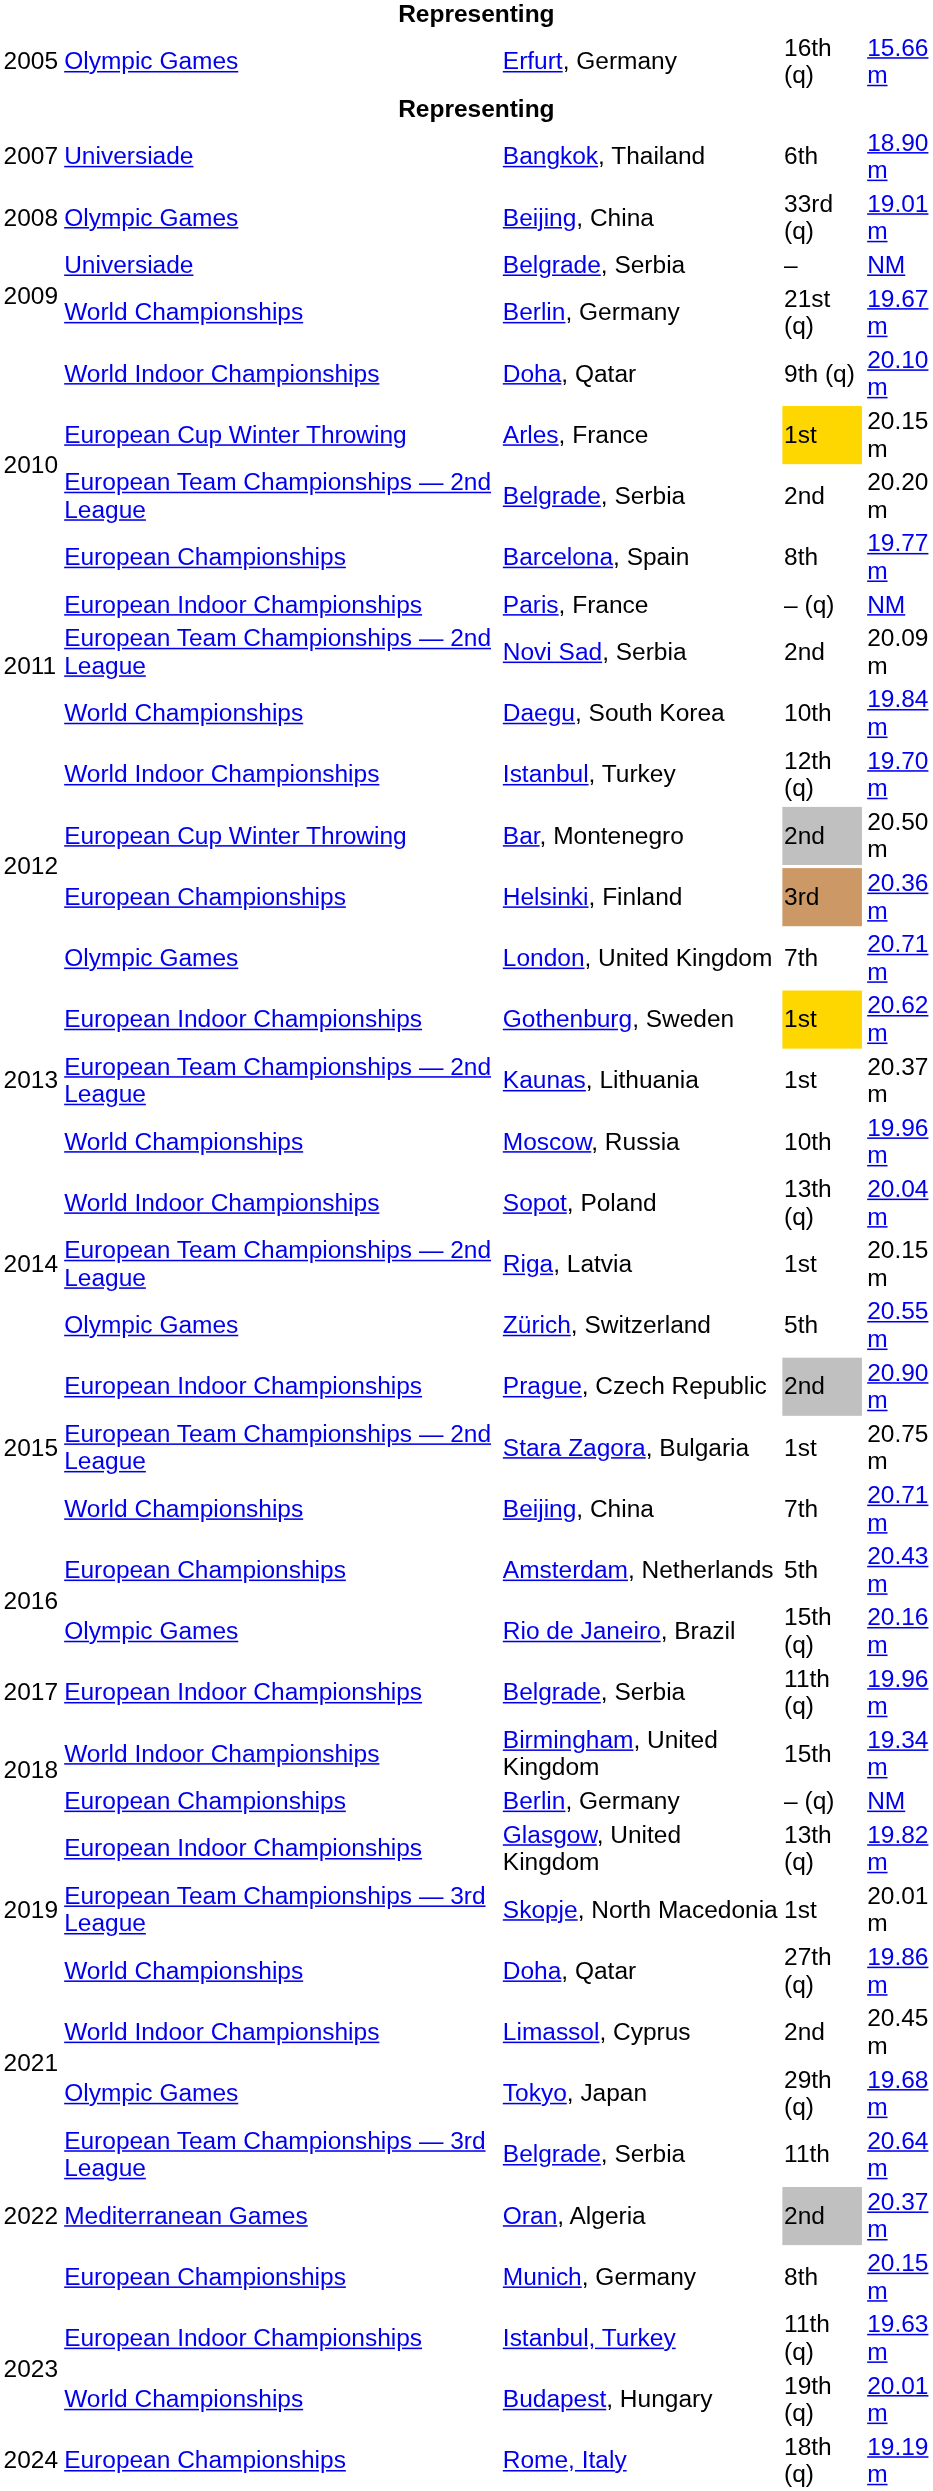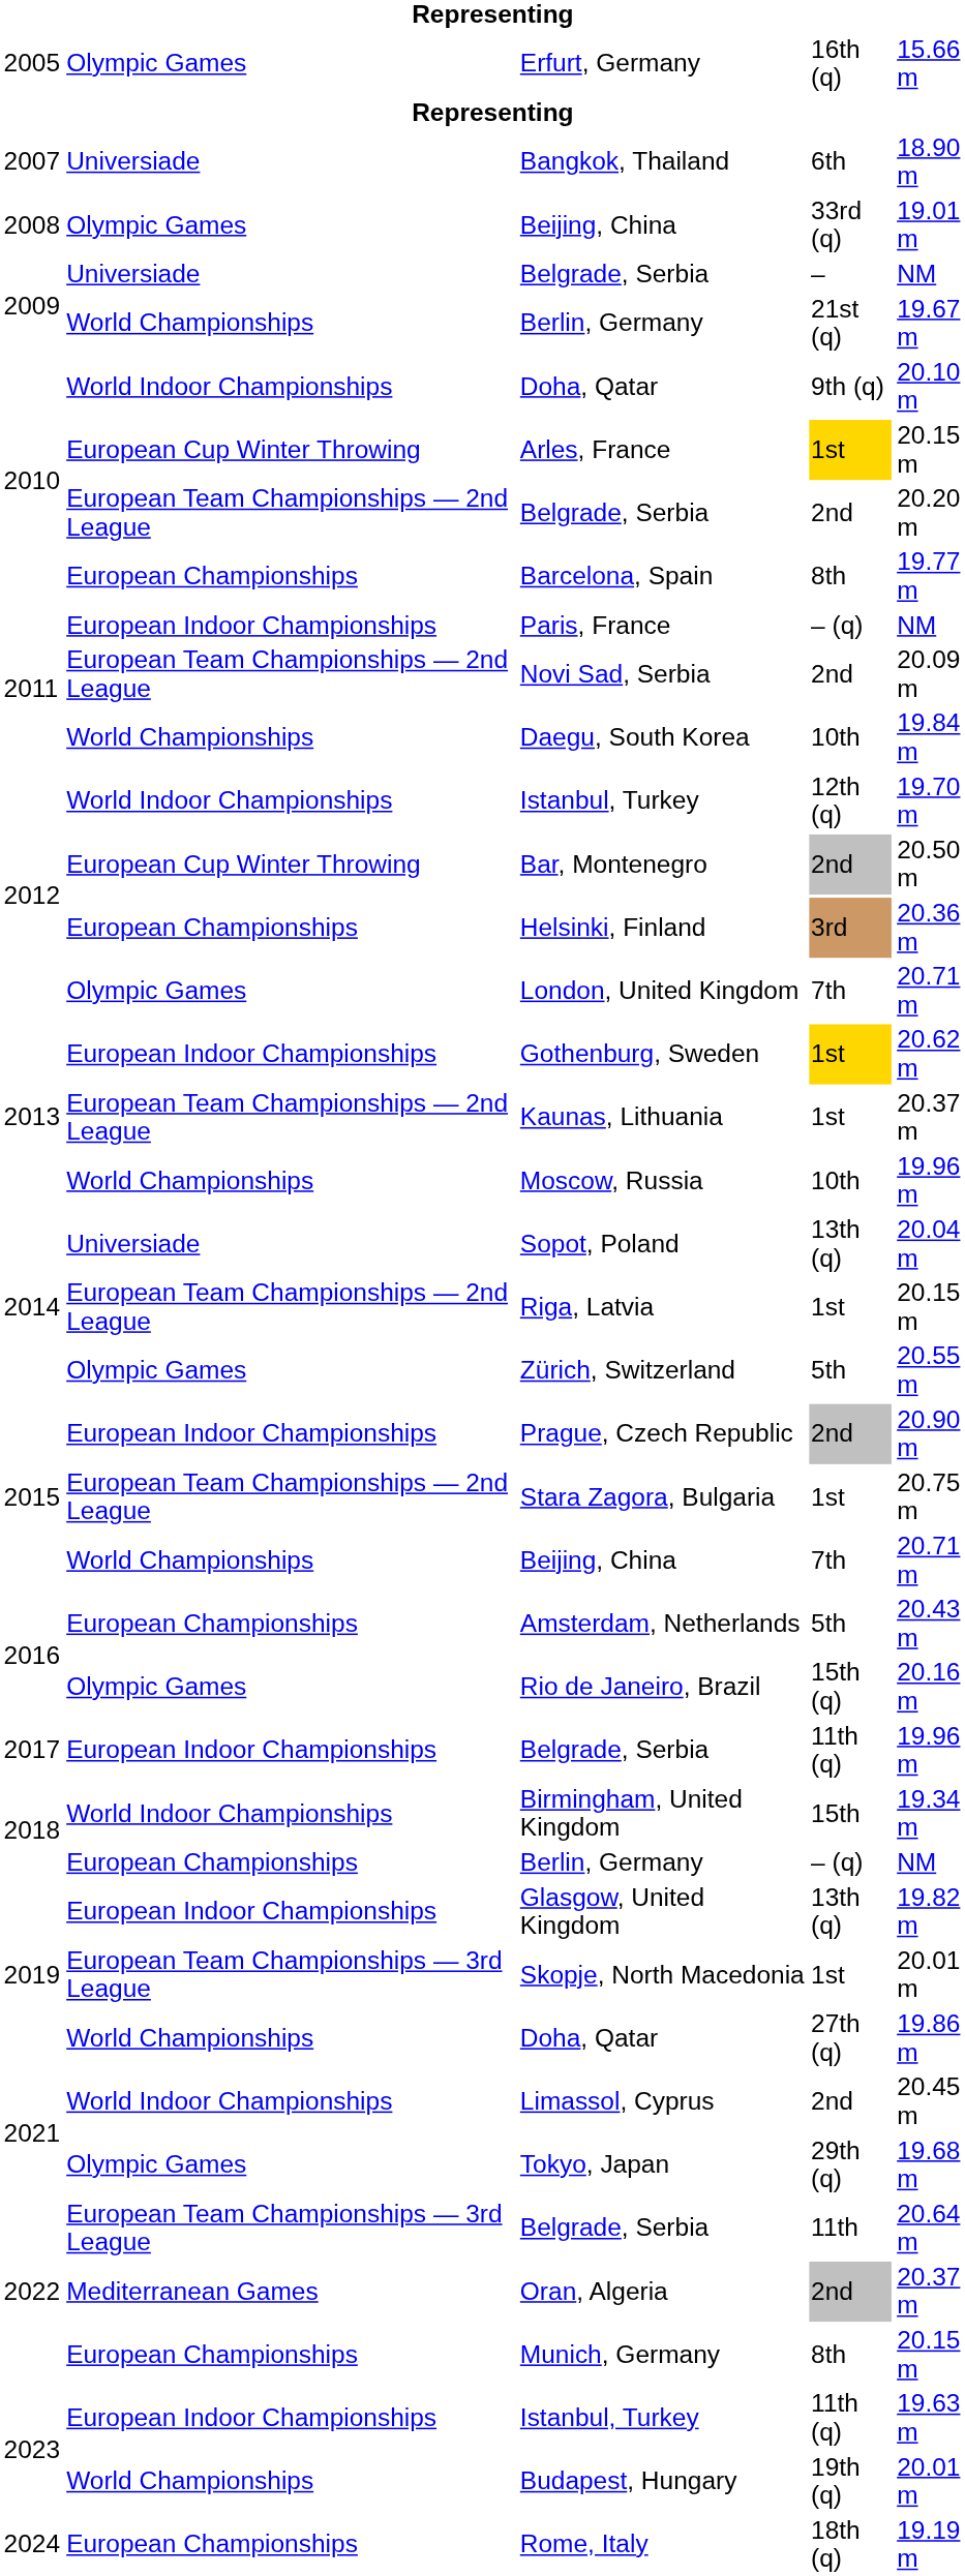 <table>
 <tr>
 <th colspan="5">Representing </th>
 </tr>
 <tr>
 <td>2005</td>
 <td><a href='#'>Olympic Games</a></td>
 <td><a href='#'>Erfurt</a>, Germany</td>
 <td>16th (q)</td>
 <td><a href='#'>15.66 m</a></td>
 </tr>
 <tr>
 <th colspan="5">Representing </th>
 </tr>
 <tr>
 <td>2007</td>
 <td><a href='#'>Universiade</a></td>
 <td><a href='#'>Bangkok</a>, Thailand</td>
 <td>6th</td>
 <td><a href='#'>18.90 m</a></td>
 </tr>
 <tr>
 <td>2008</td>
 <td><a href='#'>Olympic Games</a></td>
 <td><a href='#'>Beijing</a>, China</td>
 <td>33rd (q)</td>
 <td><a href='#'>19.01 m</a></td>
 </tr>
 <tr>
 <td rowspan=2>2009</td>
 <td><a href='#'>Universiade</a></td>
 <td><a href='#'>Belgrade</a>, Serbia</td>
 <td>–</td>
 <td><a href='#'>NM</a></td>
 </tr>
 <tr>
 <td><a href='#'>World Championships</a></td>
 <td><a href='#'>Berlin</a>, Germany</td>
 <td>21st (q)</td>
 <td><a href='#'>19.67 m</a></td>
 </tr>
 <tr>
 <td rowspan=4>2010</td>
 <td><a href='#'>World Indoor Championships</a></td>
 <td><a href='#'>Doha</a>, Qatar</td>
 <td>9th (q)</td>
 <td><a href='#'>20.10 m</a></td>
 </tr>
 <tr>
 <td><a href='#'>European Cup Winter Throwing</a></td>
 <td><a href='#'>Arles</a>, France</td>
 <td bgcolor="gold">1st</td>
 <td>20.15 m</td>
 </tr>
 <tr>
 <td><a href='#'>European Team Championships — 2nd League</a></td>
 <td><a href='#'>Belgrade</a>, Serbia</td>
 <td>2nd</td>
 <td>20.20 m</td>
 </tr>
 <tr>
 <td><a href='#'>European Championships</a></td>
 <td><a href='#'>Barcelona</a>, Spain</td>
 <td>8th</td>
 <td><a href='#'>19.77 m</a></td>
 </tr>
 <tr>
 <td rowspan=3>2011</td>
 <td><a href='#'>European Indoor Championships</a></td>
 <td><a href='#'>Paris</a>, France</td>
 <td>– (q)</td>
 <td><a href='#'>NM</a></td>
 </tr>
 <tr>
 <td><a href='#'>European Team Championships — 2nd League</a></td>
 <td><a href='#'>Novi Sad</a>, Serbia</td>
 <td>2nd</td>
 <td>20.09 m</td>
 </tr>
 <tr>
 <td><a href='#'>World Championships</a></td>
 <td><a href='#'>Daegu</a>, South Korea</td>
 <td>10th</td>
 <td><a href='#'>19.84 m</a></td>
 </tr>
 <tr>
 <td rowspan=4>2012</td>
 <td><a href='#'>World Indoor Championships</a></td>
 <td><a href='#'>Istanbul</a>, Turkey</td>
 <td>12th (q)</td>
 <td><a href='#'>19.70 m</a></td>
 </tr>
 <tr>
 <td><a href='#'>European Cup Winter Throwing</a></td>
 <td><a href='#'>Bar</a>, Montenegro</td>
 <td bgcolor="silver">2nd</td>
 <td>20.50 m</td>
 </tr>
 <tr>
 <td><a href='#'>European Championships</a></td>
 <td><a href='#'>Helsinki</a>, Finland</td>
 <td bgcolor="cc9966">3rd</td>
 <td><a href='#'>20.36 m</a></td>
 </tr>
 <tr>
 <td><a href='#'>Olympic Games</a></td>
 <td><a href='#'>London</a>, United Kingdom</td>
 <td>7th</td>
 <td><a href='#'>20.71 m</a></td>
 </tr>
 <tr>
 <td rowspan=3>2013</td>
 <td><a href='#'>European Indoor Championships</a></td>
 <td><a href='#'>Gothenburg</a>, Sweden</td>
 <td bgcolor="gold">1st</td>
 <td><a href='#'>20.62 m</a></td>
 </tr>
 <tr>
 <td><a href='#'>European Team Championships — 2nd League</a></td>
 <td><a href='#'>Kaunas</a>, Lithuania</td>
 <td>1st</td>
 <td>20.37 m</td>
 </tr>
 <tr>
 <td><a href='#'>World Championships</a></td>
 <td><a href='#'>Moscow</a>, Russia</td>
 <td>10th</td>
 <td><a href='#'>19.96 m</a></td>
 </tr>
 <tr>
 <td rowspan=3>2014</td>
-<td><a href='#'>World Indoor Championships</a></td>
+<td><a href='#'>Universiade</a></td>
 <td><a href='#'>Sopot</a>, Poland</td>
 <td>13th (q)</td>
 <td><a href='#'>20.04 m</a></td>
 </tr>
 <tr>
 <td><a href='#'>European Team Championships — 2nd League</a></td>
 <td><a href='#'>Riga</a>, Latvia</td>
 <td>1st</td>
 <td>20.15 m</td>
 </tr>
 <tr>
 <td><a href='#'>Olympic Games</a></td>
 <td><a href='#'>Zürich</a>, Switzerland</td>
 <td>5th</td>
 <td><a href='#'>20.55 m</a></td>
 </tr>
 <tr>
 <td rowspan=3>2015</td>
 <td><a href='#'>European Indoor Championships</a></td>
 <td><a href='#'>Prague</a>, Czech Republic</td>
 <td bgcolor="silver">2nd</td>
 <td><a href='#'>20.90 m</a></td>
 </tr>
 <tr>
 <td><a href='#'>European Team Championships — 2nd League</a></td>
 <td><a href='#'>Stara Zagora</a>, Bulgaria</td>
 <td>1st</td>
 <td>20.75 m</td>
 </tr>
 <tr>
 <td><a href='#'>World Championships</a></td>
 <td><a href='#'>Beijing</a>, China</td>
 <td>7th</td>
 <td><a href='#'>20.71 m</a></td>
 </tr>
 <tr>
 <td rowspan=2>2016</td>
 <td><a href='#'>European Championships</a></td>
 <td><a href='#'>Amsterdam</a>, Netherlands</td>
 <td>5th</td>
 <td><a href='#'>20.43 m</a></td>
 </tr>
 <tr>
 <td><a href='#'>Olympic Games</a></td>
 <td><a href='#'>Rio de Janeiro</a>, Brazil</td>
 <td>15th (q)</td>
 <td><a href='#'>20.16 m</a></td>
 </tr>
 <tr>
 <td>2017</td>
 <td><a href='#'>European Indoor Championships</a></td>
 <td><a href='#'>Belgrade</a>, Serbia</td>
 <td>11th (q)</td>
 <td><a href='#'>19.96 m</a></td>
 </tr>
 <tr>
 <td rowspan=2>2018</td>
 <td><a href='#'>World Indoor Championships</a></td>
 <td><a href='#'>Birmingham</a>, United Kingdom</td>
 <td>15th</td>
 <td><a href='#'>19.34 m</a></td>
 </tr>
 <tr>
 <td><a href='#'>European Championships</a></td>
 <td><a href='#'>Berlin</a>, Germany</td>
 <td>– (q)</td>
 <td><a href='#'>NM</a></td>
 </tr>
 <tr>
 <td rowspan=3>2019</td>
 <td><a href='#'>European Indoor Championships</a></td>
 <td><a href='#'>Glasgow</a>, United Kingdom</td>
 <td>13th (q)</td>
 <td><a href='#'>19.82 m</a></td>
 </tr>
 <tr>
 <td><a href='#'>European Team Championships — 3rd League</a></td>
 <td><a href='#'>Skopje</a>, North Macedonia</td>
 <td>1st</td>
 <td>20.01 m</td>
 </tr>
 <tr>
 <td><a href='#'>World Championships</a></td>
 <td><a href='#'>Doha</a>, Qatar</td>
 <td>27th (q)</td>
 <td><a href='#'>19.86 m</a></td>
 </tr>
 <tr>
 <td rowspan=2>2021</td>
 <td><a href='#'>World Indoor Championships</a></td>
 <td><a href='#'>Limassol</a>, Cyprus</td>
 <td>2nd</td>
 <td>20.45 m</td>
 </tr>
 <tr>
 <td><a href='#'>Olympic Games</a></td>
 <td><a href='#'>Tokyo</a>, Japan</td>
 <td>29th (q)</td>
 <td><a href='#'>19.68 m</a></td>
 </tr>
 <tr>
 <td rowspan=3>2022</td>
 <td><a href='#'>European Team Championships — 3rd League</a></td>
 <td><a href='#'>Belgrade</a>, Serbia</td>
 <td>11th</td>
 <td><a href='#'>20.64 m</a></td>
 </tr>
 <tr>
 <td><a href='#'>Mediterranean Games</a></td>
 <td><a href='#'>Oran</a>, Algeria</td>
 <td bgcolor="silver">2nd</td>
 <td><a href='#'>20.37 m</a></td>
 </tr>
 <tr>
 <td><a href='#'>European Championships</a></td>
 <td><a href='#'>Munich</a>, Germany</td>
 <td>8th</td>
 <td><a href='#'>20.15 m</a></td>
 </tr>
 <tr>
 <td rowspan=2>2023</td>
 <td><a href='#'>European Indoor Championships</a></td>
 <td><a href='#'>Istanbul, Turkey</a></td>
 <td>11th (q)</td>
 <td><a href='#'>19.63 m</a></td>
 </tr>
 <tr>
 <td><a href='#'>World Championships</a></td>
 <td><a href='#'>Budapest</a>, Hungary</td>
 <td>19th (q)</td>
 <td><a href='#'>20.01 m</a></td>
 </tr>
 <tr>
 <td>2024</td>
 <td><a href='#'>European Championships</a></td>
 <td><a href='#'>Rome, Italy</a></td>
 <td>18th (q)</td>
 <td><a href='#'>19.19 m</a></td>
 </tr>
 </table>
